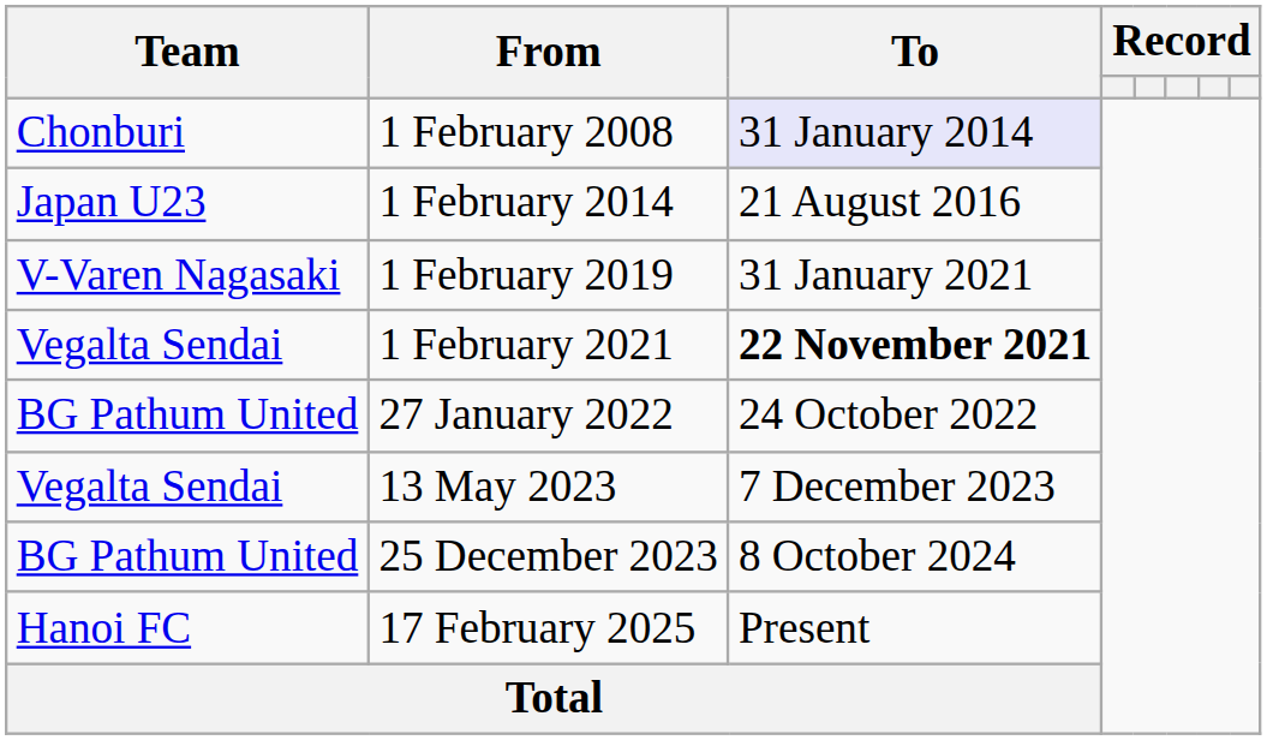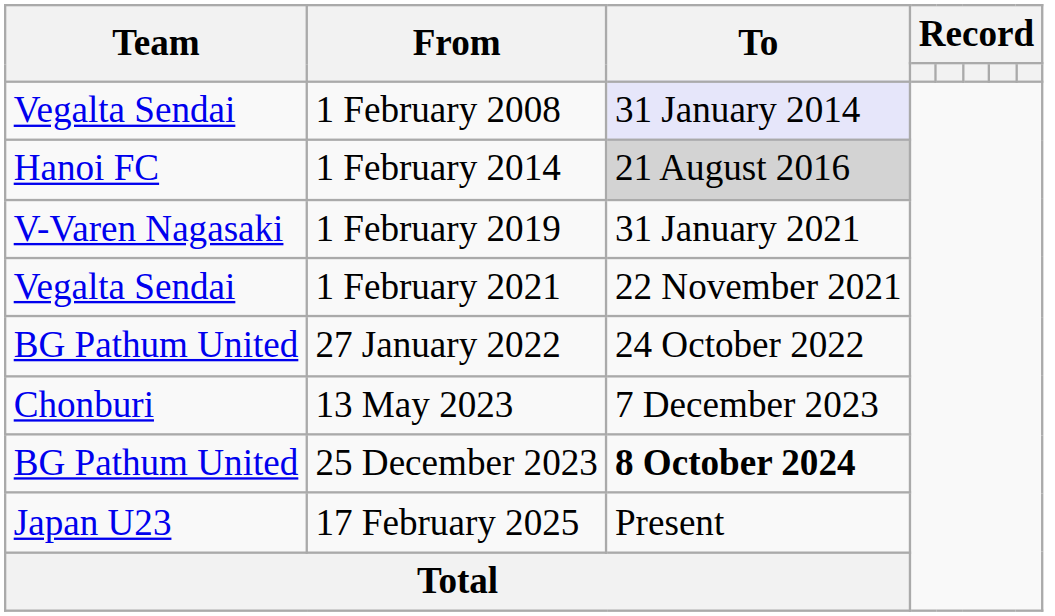 <table class="wikitable" style="text-align: center">
 <tr>
 <th rowspan="2">Team</th>
 <th rowspan="2">From</th>
 <th rowspan="2">To</th>
 <th colspan="5">Record</th>
 </tr>
 <tr>
 <th></th>
 <th></th>
 <th></th>
 <th></th>
 <th></th>
 </tr>
 <tr>
-<td align="left"><a href='#'>Chonburi</a></td>
+<td align="left"><a href='#'>Vegalta Sendai</a></td>
 <td align="left">1 February 2008</td>
 <td align="left" style="background: lavender;">31 January 2014<br></td>
 </tr>
 <tr>
-<td align="left"><a href='#'>Japan U23</a></td>
+<td align="left"><a href='#'>Hanoi FC</a></td>
 <td align="left">1 February 2014</td>
-<td align="left">21 August 2016<br></td>
+<td align="left" style="background: lightgrey;">21 August 2016<br></td>
 </tr>
 <tr>
 <td align="left"><a href='#'>V-Varen Nagasaki</a></td>
 <td align="left">1 February 2019</td>
 <td align="left">31 January 2021<br></td>
 </tr>
 <tr>
 <td align="left"><a href='#'>Vegalta Sendai</a></td>
 <td align="left">1 February 2021</td>
-<td align="left"><strong>22 November 2021<br></strong></td>
+<td align="left">22 November 2021<br></td>
 </tr>
 <tr>
 <td align="left"><a href='#'>BG Pathum United</a></td>
 <td align="left">27 January 2022</td>
 <td align="left">24 October 2022<br></td>
 </tr>
 <tr>
-<td align="left"><a href='#'>Vegalta Sendai</a></td>
+<td align="left"><a href='#'>Chonburi</a></td>
 <td align="left">13 May 2023</td>
 <td align="left">7 December 2023<br></td>
 </tr>
 <tr>
 <td align="left"><a href='#'>BG Pathum United</a></td>
 <td align="left">25 December 2023</td>
-<td align="left">8 October 2024<br></td>
+<td align="left"><strong>8 October 2024<br></strong></td>
 </tr>
 <tr>
-<td align="left"><a href='#'>Hanoi FC</a></td>
+<td align="left"><a href='#'>Japan U23</a></td>
 <td align="left">17 February 2025</td>
 <td align="left">Present<br></td>
 </tr>
 <tr>
 <th colspan="3">Total<br></th>
 </tr>
 </table>
